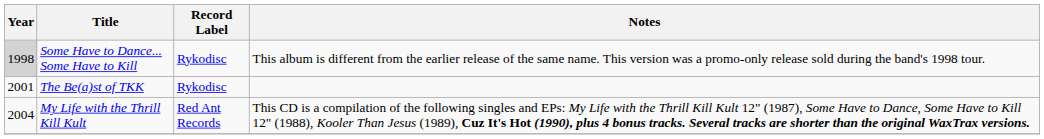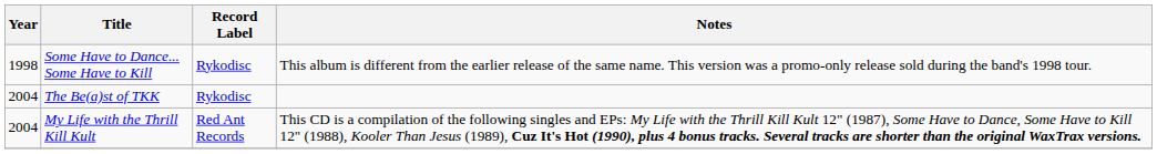 <table class="wikitable">
 <tr>
 <th>Year</th>
 <th>Title</th>
 <th>Record Label</th>
 <th>Notes</th>
 </tr>
 <tr>
-<td style="background: lightgrey;">1998</td>
+<td>1998</td>
 <td><em><a href='#'>Some Have to Dance... Some Have to Kill</a></em></td>
 <td><a href='#'>Rykodisc</a></td>
 <td>This album is different from the earlier release of the same name.  This version was a promo-only release sold during the band's 1998 tour.</td>
 </tr>
 <tr>
-<td>2001</td>
+<td>2004</td>
 <td><em><a href='#'>The Be(a)st of TKK</a></em></td>
 <td><a href='#'>Rykodisc</a></td>
 <td></td>
 </tr>
 <tr>
 <td>2004</td>
 <td><em><a href='#'>My Life with the Thrill Kill Kult</a></em></td>
 <td><a href='#'>Red Ant Records</a></td>
 <td>This CD is a compilation of the following singles and EPs: <em>My Life with the Thrill Kill Kult</em> 12" (1987), <em>Some Have to Dance, Some Have to Kill</em> 12" (1988), <em>Kooler Than Jesus</em> (1989), <strong>Cuz It's Hot<em> (1990), plus 4 bonus tracks. Several tracks are shorter than the original WaxTrax versions.</td>
 </tr>
 <tr>
 </tr>
 </table>
